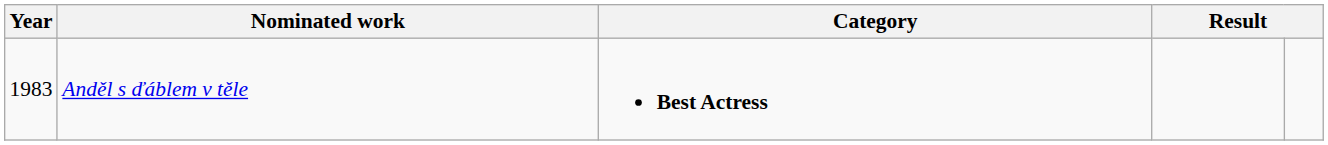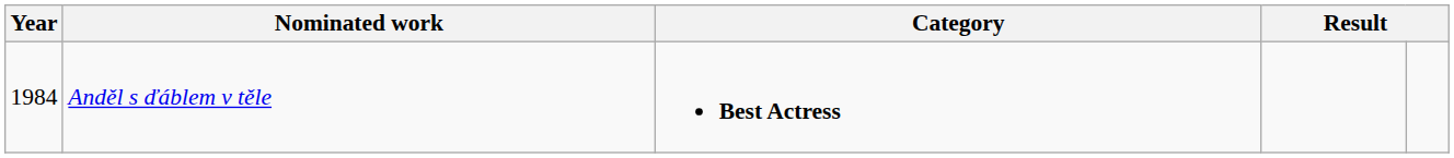 <table class=wikitable>
 <tr>
 <th width=4%>Year</th>
 <th width=41%>Nominated work</th>
 <th width=42%>Category</th>
 <th width=13% colspan=2>Result</th>
 </tr>
 <tr>
-<td>1983</td>
+<td>1984</td>
 <td><em><a href='#'>Anděl s ďáblem v těle</a></em></td>
 <td><strong><br><ul><li>Best Actress</li></ul></strong></td>
 <td></td>
 <td width=3% align=center></td>
 </tr>
 </table>
